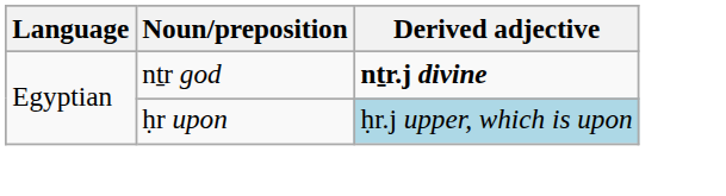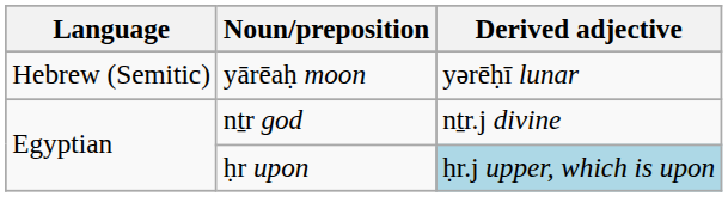 <table class="wikitable" style="font-size:smaller;">
 <tr>
 <th>Language</th>
 <th>Noun/preposition</th>
 <th>Derived adjective</th>
 </tr>
 <tr>
+<td>Hebrew (Semitic)</td>
+<td>yārēaḥ <em>moon</em></td>
+<td>yərēḥī <em>lunar</em></td>
+</tr>
+<tr>
 <td rowspan="2">Egyptian</td>
 <td>nṯr <em>god</em></td>
-<td><strong>nṯr.j <em>divine</em></strong></td>
+<td>nṯr.j <em>divine</em></td>
 </tr>
 <tr>
 <td>ḥr <em>upon</em></td>
 <td style="background: lightblue;">ḥr.j <em>upper, which is upon</em></td>
 </tr>
 </table>
